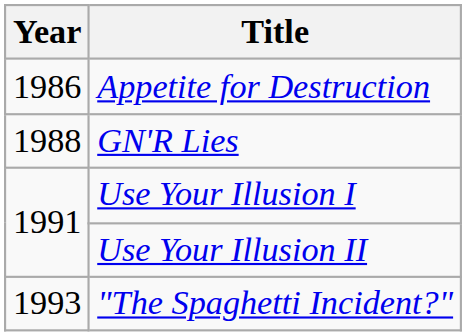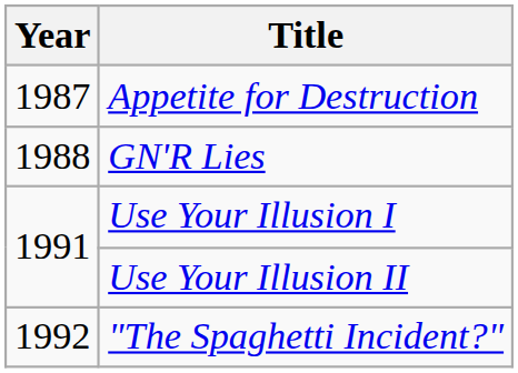 <table class="wikitable">
 <tr>
 <th>Year</th>
 <th>Title</th>
 </tr>
 <tr>
-<td>1986</td>
+<td>1987</td>
 <td><em><a href='#'>Appetite for Destruction</a></em></td>
 </tr>
 <tr>
 <td>1988</td>
 <td><em><a href='#'>GN'R Lies</a></em></td>
 </tr>
 <tr>
 <td rowspan="2">1991</td>
 <td><em><a href='#'>Use Your Illusion I</a></em></td>
 </tr>
 <tr>
 <td><em><a href='#'>Use Your Illusion II</a></em></td>
 </tr>
 <tr>
-<td>1993</td>
+<td>1992</td>
 <td><em><a href='#'>"The Spaghetti Incident?"</a></em></td>
 </tr>
 </table>
